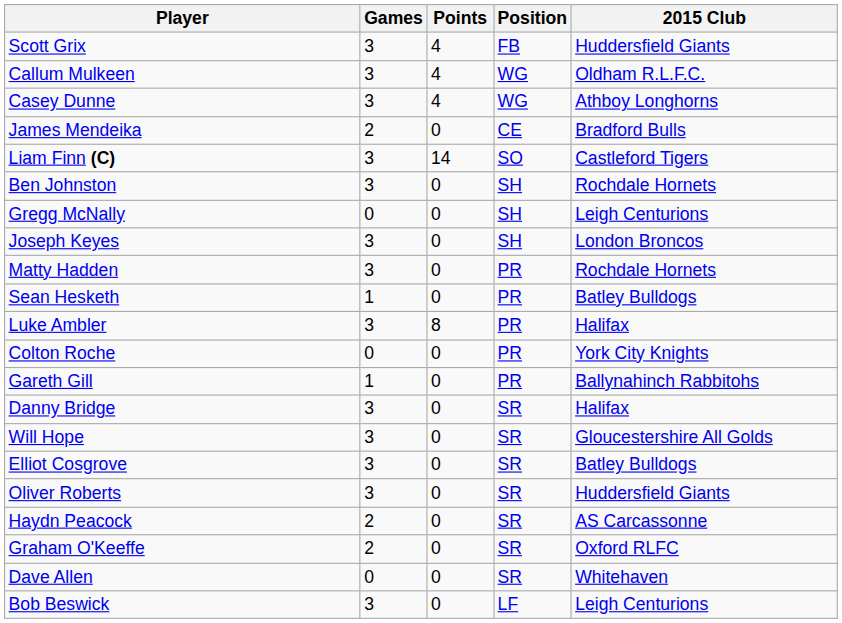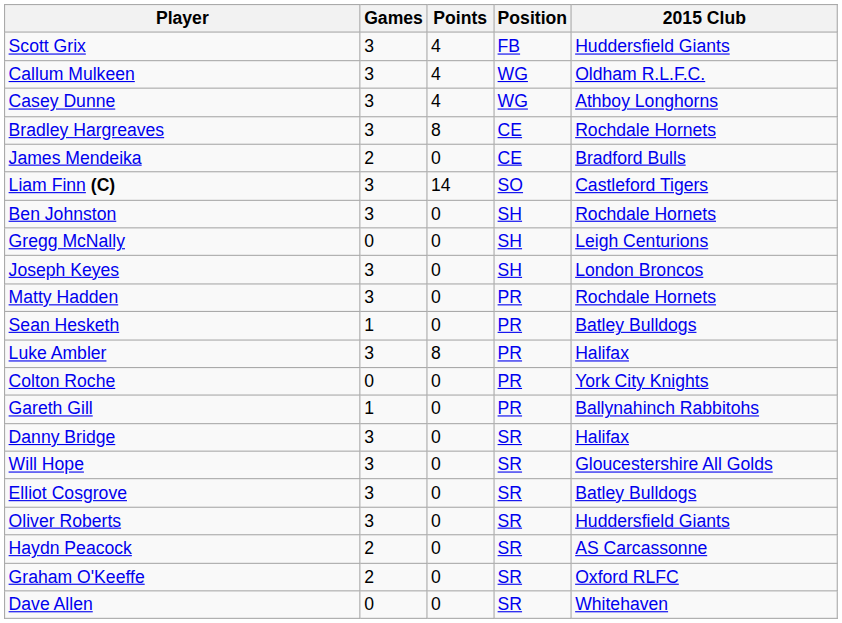 <table class="wikitable" style="width:60%;text-align:left">
 <tr bgcolor=#FFFFFF>
 <th !width=22%>Player</th>
 <th width=8%>Games</th>
 <th width=8%>Points</th>
 <th width=8%>Position</th>
 <th width=32%>2015 Club</th>
 </tr>
 <tr>
 <td><a href='#'>Scott Grix</a></td>
 <td>3</td>
 <td>4</td>
 <td><a href='#'>FB</a></td>
 <td> <a href='#'>Huddersfield Giants</a></td>
 </tr>
 <tr>
 <td><a href='#'>Callum Mulkeen</a></td>
 <td>3</td>
 <td>4</td>
 <td><a href='#'>WG</a></td>
 <td> <a href='#'>Oldham R.L.F.C.</a></td>
 </tr>
 <tr>
 <td><a href='#'>Casey Dunne</a></td>
 <td>3</td>
 <td>4</td>
 <td><a href='#'>WG</a></td>
 <td> <a href='#'>Athboy Longhorns</a></td>
+</tr>
+<tr>
+<td><a href='#'>Bradley Hargreaves</a></td>
+<td>3</td>
+<td>8</td>
+<td><a href='#'>CE</a></td>
+<td> <a href='#'>Rochdale Hornets</a></td>
 </tr>
 <tr>
 <td><a href='#'>James Mendeika</a></td>
 <td>2</td>
 <td>0</td>
 <td><a href='#'>CE</a></td>
 <td> <a href='#'>Bradford Bulls</a></td>
 </tr>
 <tr>
 <td><a href='#'>Liam Finn</a> <strong>(C)</strong></td>
 <td>3</td>
 <td>14</td>
 <td><a href='#'>SO</a></td>
 <td> <a href='#'>Castleford Tigers</a></td>
 </tr>
 <tr>
 <td><a href='#'>Ben Johnston</a></td>
 <td>3</td>
 <td>0</td>
 <td><a href='#'>SH</a></td>
 <td> <a href='#'>Rochdale Hornets</a></td>
 </tr>
 <tr>
 <td><a href='#'>Gregg McNally</a></td>
 <td>0</td>
 <td>0</td>
 <td><a href='#'>SH</a></td>
 <td> <a href='#'>Leigh Centurions</a></td>
 </tr>
 <tr>
 <td><a href='#'>Joseph Keyes</a></td>
 <td>3</td>
 <td>0</td>
 <td><a href='#'>SH</a></td>
 <td> <a href='#'>London Broncos</a></td>
 </tr>
 <tr>
 <td><a href='#'>Matty Hadden</a></td>
 <td>3</td>
 <td>0</td>
 <td><a href='#'>PR</a></td>
 <td> <a href='#'>Rochdale Hornets</a></td>
 </tr>
 <tr>
 <td><a href='#'>Sean Hesketh</a></td>
 <td>1</td>
 <td>0</td>
 <td><a href='#'>PR</a></td>
 <td> <a href='#'>Batley Bulldogs</a></td>
 </tr>
 <tr>
 <td><a href='#'>Luke Ambler</a></td>
 <td>3</td>
 <td>8</td>
 <td><a href='#'>PR</a></td>
 <td> <a href='#'>Halifax</a></td>
 </tr>
 <tr>
 <td><a href='#'>Colton Roche</a></td>
 <td>0</td>
 <td>0</td>
 <td><a href='#'>PR</a></td>
 <td> <a href='#'>York City Knights</a></td>
 </tr>
 <tr>
 <td><a href='#'>Gareth Gill</a></td>
 <td>1</td>
 <td>0</td>
 <td><a href='#'>PR</a></td>
 <td> <a href='#'>Ballynahinch Rabbitohs</a></td>
 </tr>
 <tr>
 <td><a href='#'>Danny Bridge</a></td>
 <td>3</td>
 <td>0</td>
 <td><a href='#'>SR</a></td>
 <td> <a href='#'>Halifax</a></td>
 </tr>
 <tr>
 <td><a href='#'>Will Hope</a></td>
 <td>3</td>
 <td>0</td>
 <td><a href='#'>SR</a></td>
 <td> <a href='#'>Gloucestershire All Golds</a></td>
 </tr>
 <tr>
 <td><a href='#'>Elliot Cosgrove</a></td>
 <td>3</td>
 <td>0</td>
 <td><a href='#'>SR</a></td>
 <td> <a href='#'>Batley Bulldogs</a></td>
 </tr>
 <tr>
 <td><a href='#'>Oliver Roberts</a></td>
 <td>3</td>
 <td>0</td>
 <td><a href='#'>SR</a></td>
 <td> <a href='#'>Huddersfield Giants</a></td>
 </tr>
 <tr>
 <td><a href='#'>Haydn Peacock</a></td>
 <td>2</td>
 <td>0</td>
 <td><a href='#'>SR</a></td>
 <td> <a href='#'>AS Carcassonne</a></td>
 </tr>
 <tr>
 <td><a href='#'>Graham O'Keeffe</a></td>
 <td>2</td>
 <td>0</td>
 <td><a href='#'>SR</a></td>
 <td> <a href='#'>Oxford RLFC</a></td>
 </tr>
 <tr>
 <td><a href='#'>Dave Allen</a></td>
 <td>0</td>
 <td>0</td>
 <td><a href='#'>SR</a></td>
 <td> <a href='#'>Whitehaven</a></td>
 </tr>
-<tr>
-<td><a href='#'>Bob Beswick</a></td>
-<td>3</td>
-<td>0</td>
-<td><a href='#'>LF</a></td>
-<td> <a href='#'>Leigh Centurions</a></td>
-</tr>
 </table>
